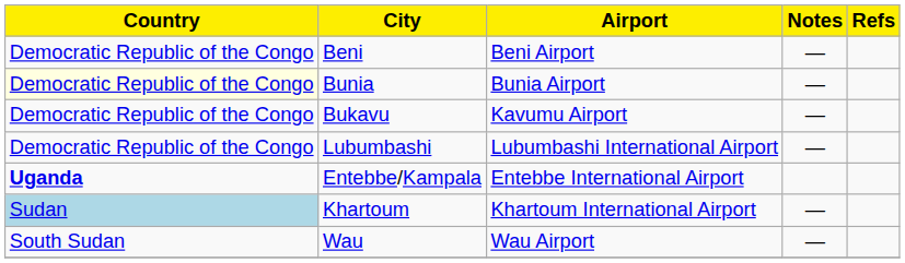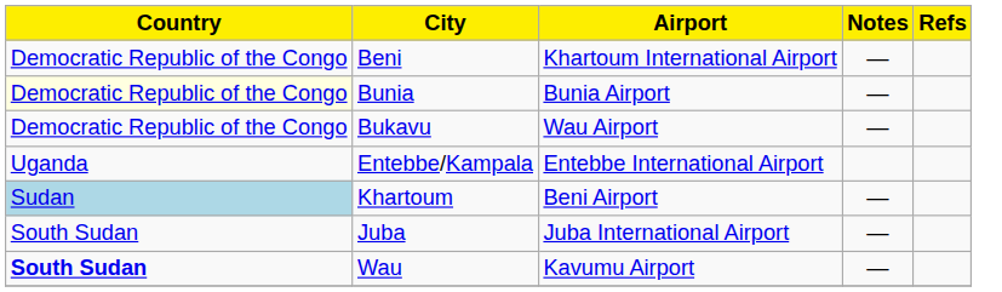 <table class="wikitable sortable">
 <tr>
 <th style="background-color:#FDEE00;color:Black">Country</th>
 <th style="background-color:#FDEE00;color:Black">City</th>
 <th style="background-color:#FDEE00;color:Black">Airport</th>
 <th style="background-color:#FDEE00;color:Black">Notes</th>
 <th style="background-color:#FDEE00;color:Black" class="unsortable">Refs</th>
 </tr>
 <tr>
 <td><a href='#'>Democratic Republic of the Congo</a></td>
 <td><a href='#'>Beni</a></td>
-<td><a href='#'>Beni Airport</a></td>
+<td><a href='#'>Khartoum International Airport</a></td>
 <td align=center>—</td>
 <td align=center></td>
 </tr>
 <tr>
 <td style="background: lightyellow;"><a href='#'>Democratic Republic of the Congo</a></td>
 <td><a href='#'>Bunia</a></td>
 <td><a href='#'>Bunia Airport</a></td>
 <td align=center>—</td>
 <td align=center></td>
 </tr>
 <tr>
 <td><a href='#'>Democratic Republic of the Congo</a></td>
 <td><a href='#'>Bukavu</a></td>
-<td><a href='#'>Kavumu Airport</a></td>
+<td><a href='#'>Wau Airport</a></td>
 <td align=center>—</td>
 <td align=center></td>
 </tr>
 <tr>
-<td><a href='#'>Democratic Republic of the Congo</a></td>
-<td><a href='#'>Lubumbashi</a></td>
-<td><a href='#'>Lubumbashi International Airport</a></td>
-<td align=center>—</td>
-<td align=center></td>
-</tr>
-<tr>
-<td><strong><a href='#'>Uganda</a></strong></td>
+<td><a href='#'>Uganda</a></td>
 <td><a href='#'>Entebbe</a>/<a href='#'>Kampala</a></td>
 <td><a href='#'>Entebbe International Airport</a></td>
 <td></td>
 <td align=center></td>
 </tr>
 <tr>
 <td style="background: lightblue;"><a href='#'>Sudan</a></td>
 <td><a href='#'>Khartoum</a></td>
-<td><a href='#'>Khartoum International Airport</a></td>
+<td><a href='#'>Beni Airport</a></td>
 <td align=center>—</td>
 <td align=center></td>
 </tr>
 <tr>
 <td><a href='#'>South Sudan</a></td>
+<td><a href='#'>Juba</a></td>
+<td><a href='#'>Juba International Airport</a></td>
+<td align=center>—</td>
+<td align=center></td>
+</tr>
+<tr>
+<td><strong><a href='#'>South Sudan</a></strong></td>
 <td><a href='#'>Wau</a></td>
-<td><a href='#'>Wau Airport</a></td>
+<td><a href='#'>Kavumu Airport</a></td>
 <td align=center>—</td>
 <td align=center></td>
 </tr>
 <tr>
 </tr>
 </table>
